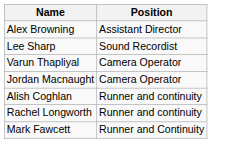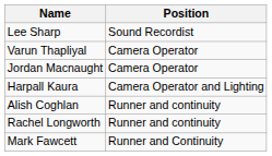 <table class="wikitable">
 <tr>
 <th>Name</th>
 <th>Position</th>
-</tr>
-<tr>
-<td>Alex Browning</td>
-<td>Assistant Director</td>
 </tr>
 <tr>
 <td>Lee Sharp</td>
 <td>Sound Recordist</td>
 </tr>
 <tr>
 <td>Varun Thapliyal</td>
 <td>Camera Operator</td>
 </tr>
 <tr>
 <td>Jordan Macnaught</td>
 <td>Camera Operator</td>
 </tr>
 <tr>
+<td>Harpall Kaura</td>
+<td>Camera Operator and Lighting</td>
+</tr>
+<tr>
 <td>Alish Coghlan</td>
 <td>Runner and continuity</td>
 </tr>
 <tr>
 <td>Rachel Longworth</td>
 <td>Runner and continuity</td>
 </tr>
 <tr>
 <td>Mark Fawcett</td>
 <td>Runner and Continuity</td>
 </tr>
 </table>
